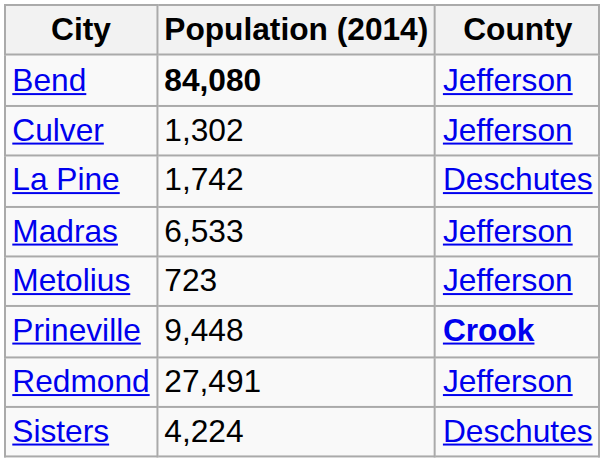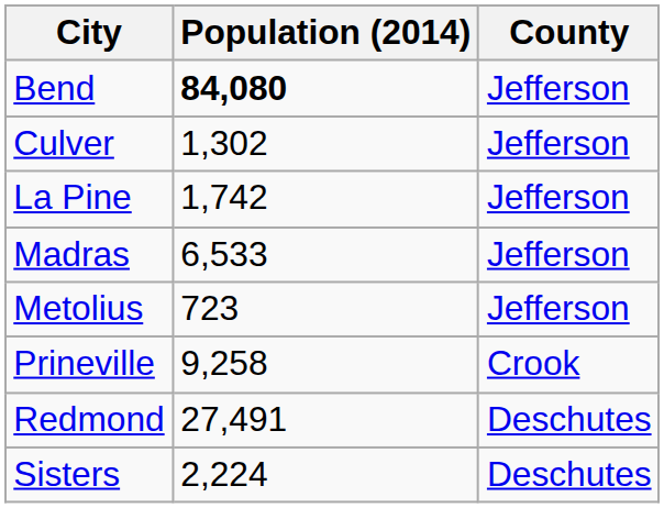 <table class="wikitable sortable">
 <tr>
 <th>City</th>
 <th>Population (2014)</th>
 <th>County</th>
 </tr>
 <tr>
 <td><a href='#'>Bend</a></td>
 <td><strong>84,080</strong></td>
 <td><a href='#'>Jefferson</a></td>
 </tr>
 <tr>
 <td><a href='#'>Culver</a></td>
 <td>1,302</td>
 <td><a href='#'>Jefferson</a></td>
 </tr>
 <tr>
 <td><a href='#'>La Pine</a></td>
 <td>1,742</td>
-<td><a href='#'>Deschutes</a></td>
+<td><a href='#'>Jefferson</a></td>
 </tr>
 <tr>
 <td><a href='#'>Madras</a></td>
 <td>6,533</td>
 <td><a href='#'>Jefferson</a></td>
 </tr>
 <tr>
 <td><a href='#'>Metolius</a></td>
 <td>723</td>
 <td><a href='#'>Jefferson</a></td>
 </tr>
 <tr>
 <td><a href='#'>Prineville</a></td>
-<td>9,448</td>
-<td><strong><a href='#'>Crook</a></strong></td>
+<td>9,258</td>
+<td><a href='#'>Crook</a></td>
 </tr>
 <tr>
 <td><a href='#'>Redmond</a></td>
 <td>27,491</td>
-<td><a href='#'>Jefferson</a></td>
+<td><a href='#'>Deschutes</a></td>
 </tr>
 <tr>
 <td><a href='#'>Sisters</a></td>
-<td>4,224</td>
+<td>2,224</td>
 <td><a href='#'>Deschutes</a></td>
 </tr>
 </table>
